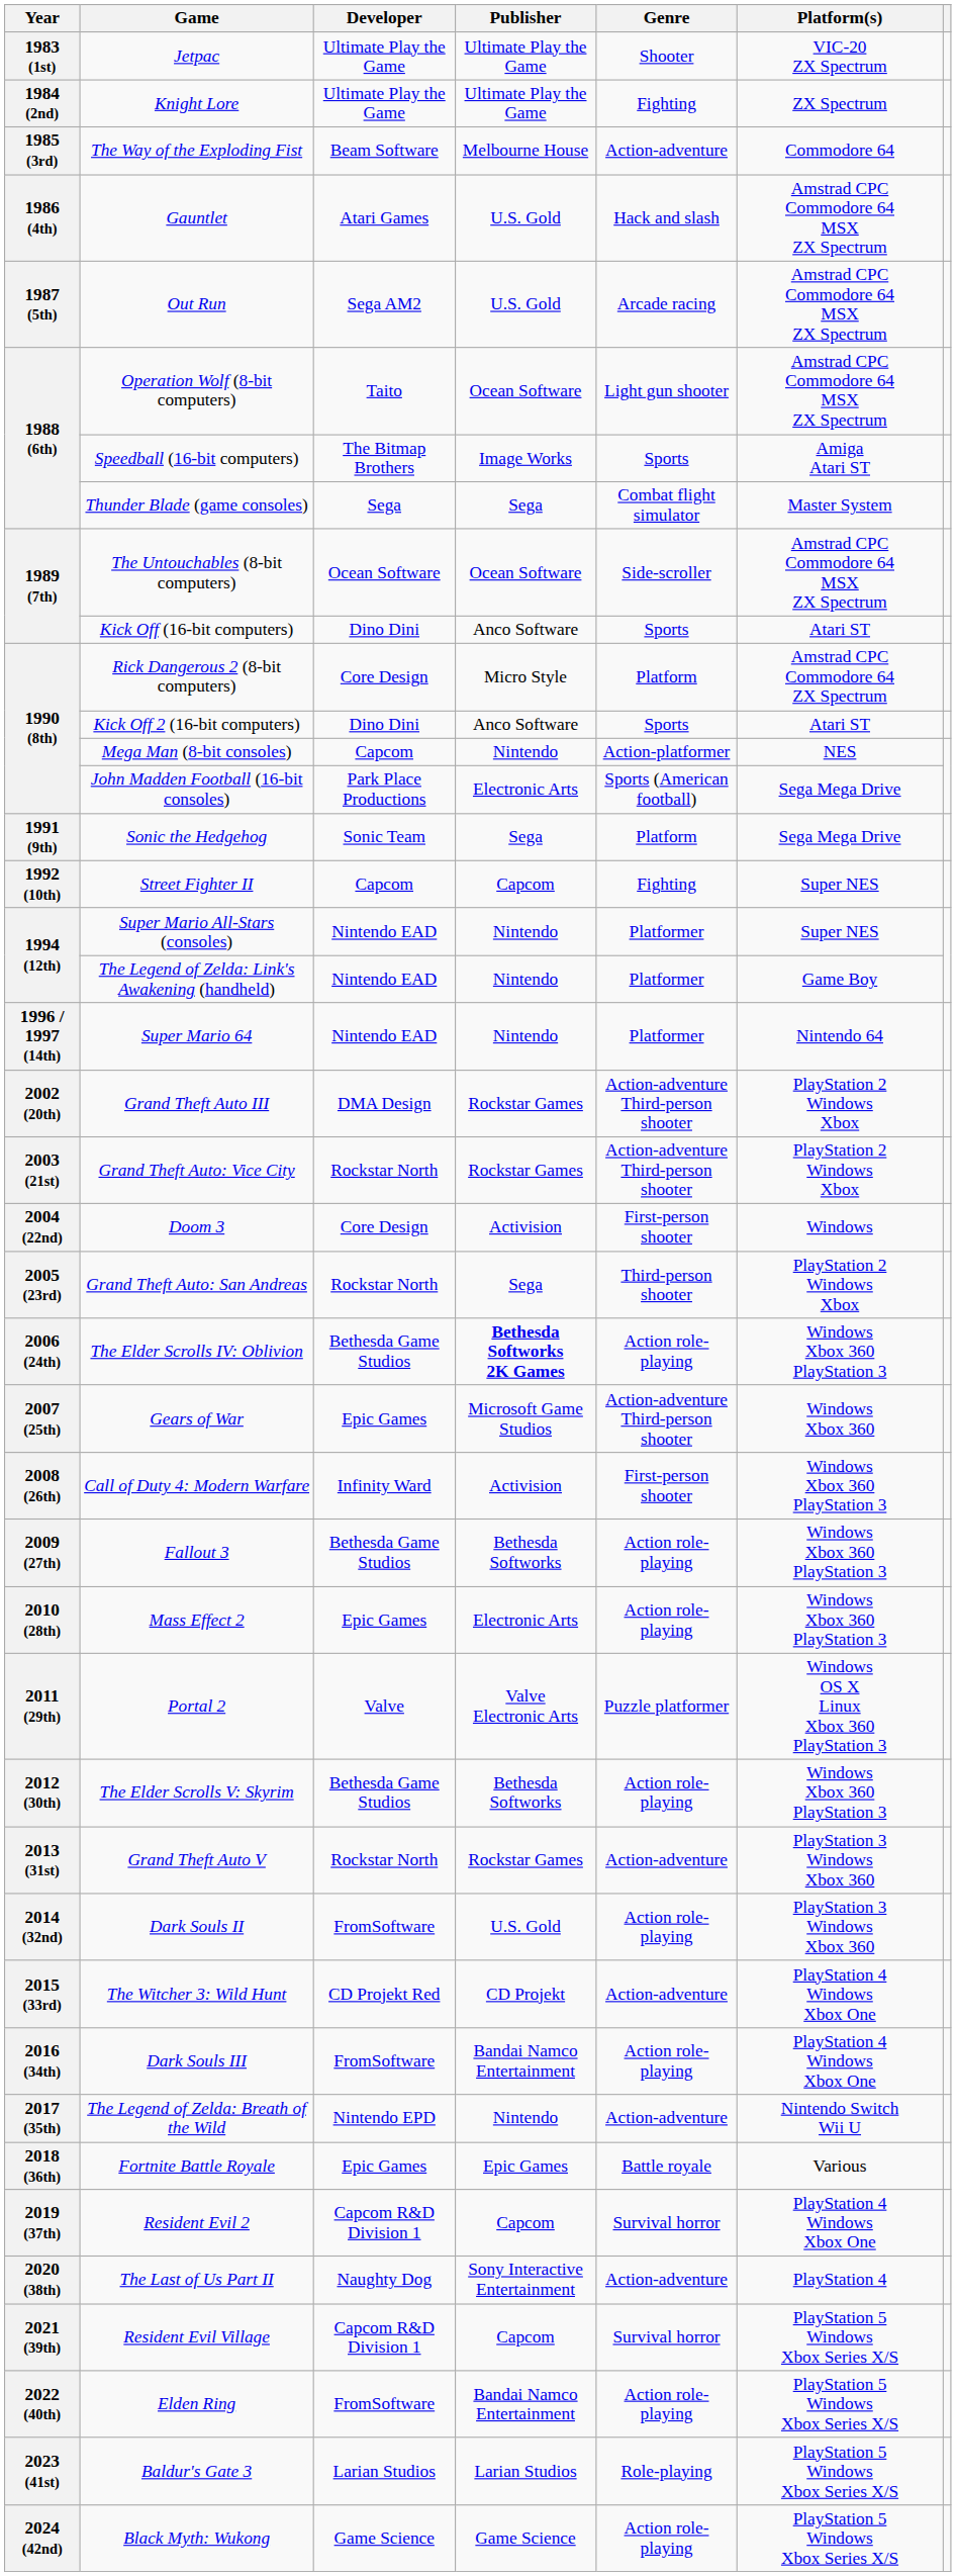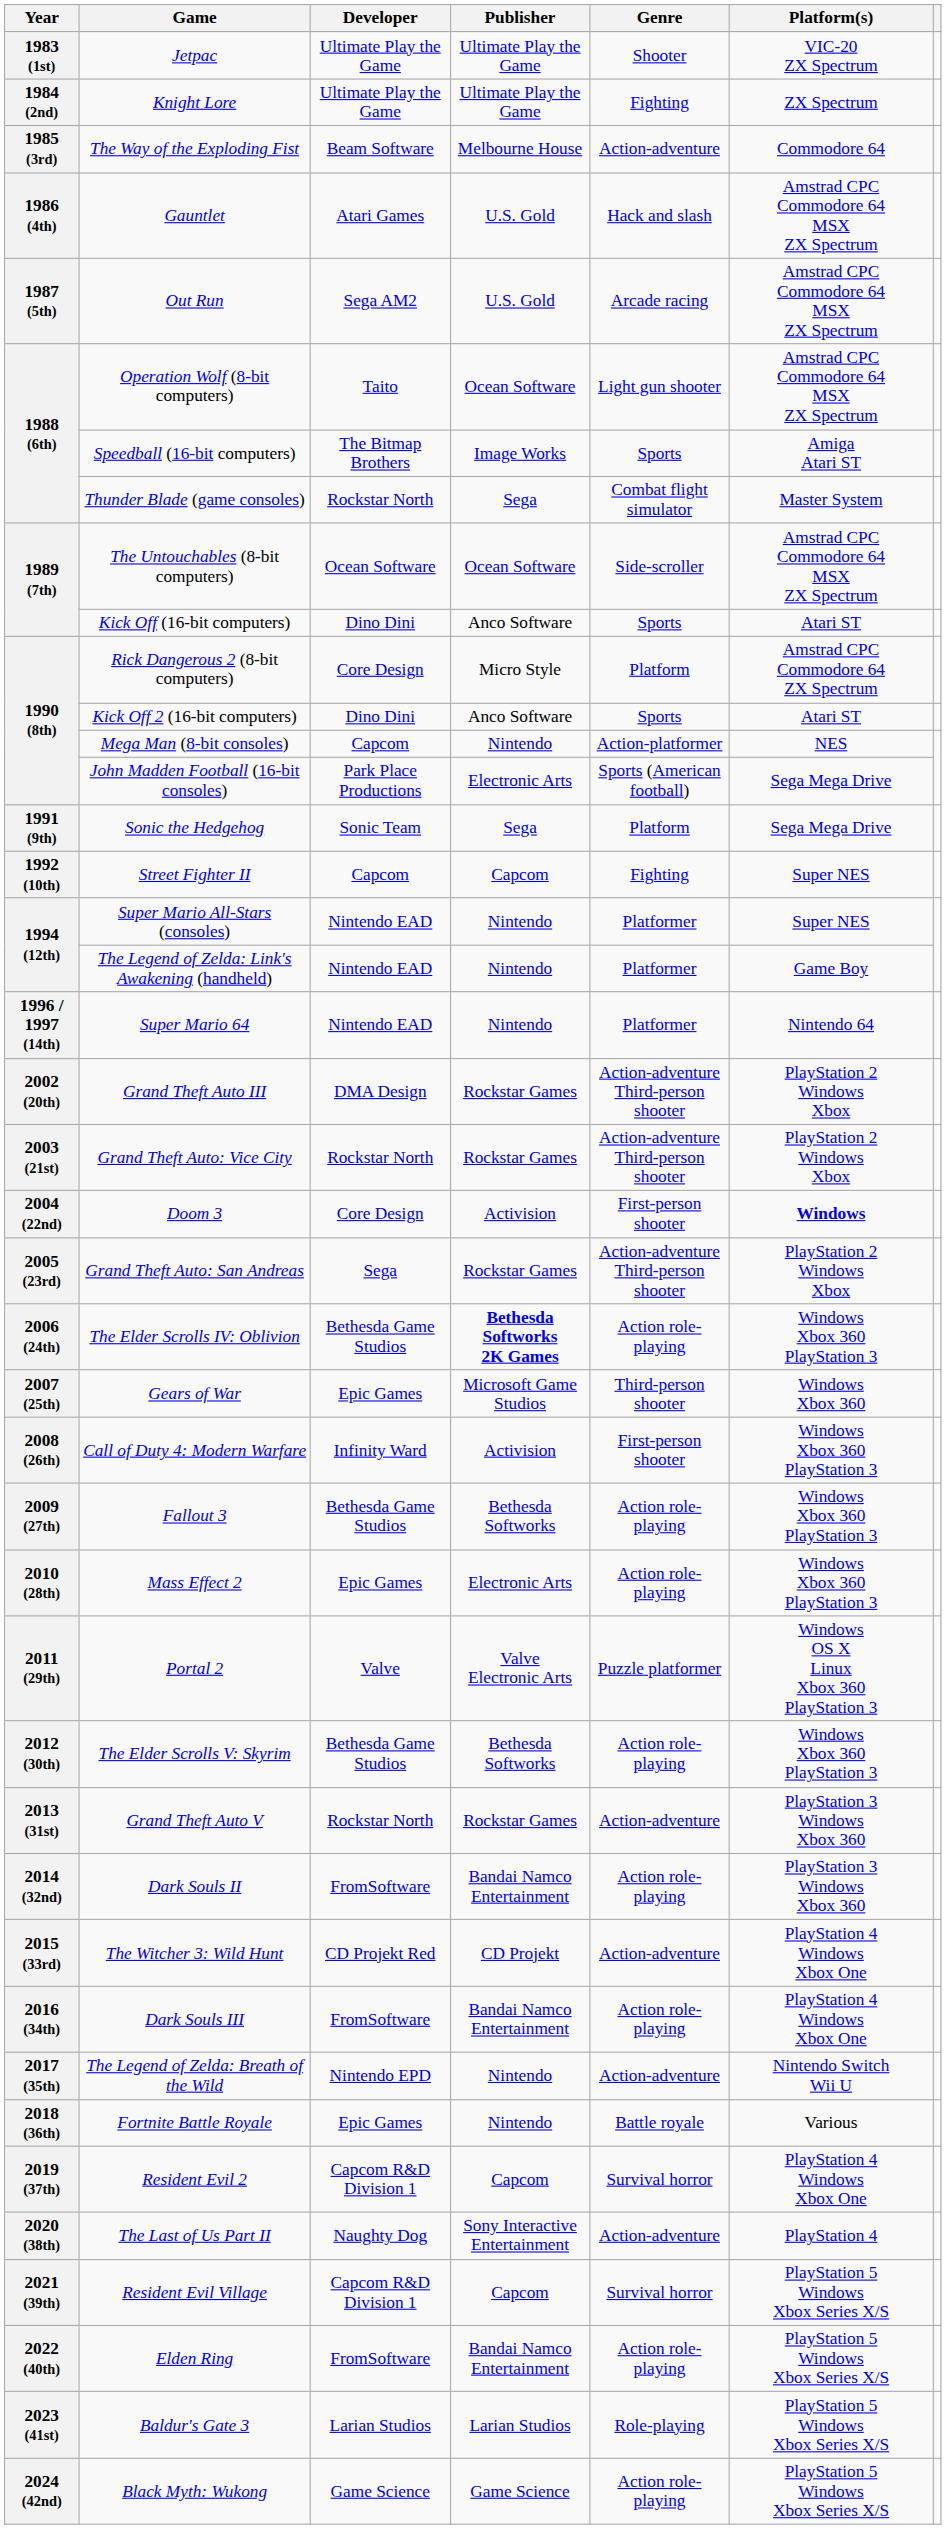 <table class="wikitable sortable" style="text-align:center;">
 <tr>
 <th scope="col" style="width:8%;">Year</th>
 <th scope="col" style="width:25%;">Game</th>
 <th scope="col" style="width:15%;">Developer</th>
 <th scope="col" style="width:15%;">Publisher</th>
 <th scope="col" style="width:15%;">Genre</th>
 <th scope="col" style="width:25%;">Platform(s)</th>
 <th scope="col" style="width:2%;" class="unsortable"></th>
 </tr>
 <tr>
 <th scope="row" style="text-align:center">1983 <br><small>(1st) </small></th>
 <td><em><a href='#'>Jetpac</a></em></td>
 <td><a href='#'>Ultimate Play the Game</a></td>
 <td><a href='#'>Ultimate Play the Game</a></td>
 <td><a href='#'>Shooter</a></td>
 <td><a href='#'>VIC-20</a><br><a href='#'>ZX Spectrum</a></td>
 <td></td>
 </tr>
 <tr>
 <th scope="row" style="text-align:center">1984 <br><small>(2nd) </small></th>
 <td><em><a href='#'>Knight Lore</a></em></td>
 <td><a href='#'>Ultimate Play the Game</a></td>
 <td><a href='#'>Ultimate Play the Game</a></td>
 <td><a href='#'>Fighting</a></td>
 <td><a href='#'>ZX Spectrum</a></td>
 <td></td>
 </tr>
 <tr>
 <th scope="row" style="text-align:center">1985 <br><small>(3rd) </small></th>
 <td><em><a href='#'>The Way of the Exploding Fist</a></em></td>
 <td><a href='#'>Beam Software</a></td>
 <td><a href='#'>Melbourne House</a></td>
 <td><a href='#'>Action-adventure</a></td>
 <td><a href='#'>Commodore 64</a></td>
 <td></td>
 </tr>
 <tr>
 <th scope="row" style="text-align:center">1986 <br><small>(4th) </small></th>
 <td><em><a href='#'>Gauntlet</a></em></td>
 <td><a href='#'>Atari Games</a></td>
 <td><a href='#'>U.S. Gold</a></td>
 <td><a href='#'>Hack and slash</a></td>
 <td><a href='#'>Amstrad CPC</a><br><a href='#'>Commodore 64</a><br><a href='#'>MSX</a><br><a href='#'>ZX Spectrum</a></td>
 <td></td>
 </tr>
 <tr>
 <th scope="row" style="text-align:center">1987 <br><small>(5th) </small></th>
 <td><em><a href='#'>Out Run</a></em></td>
 <td><a href='#'>Sega AM2</a></td>
 <td><a href='#'>U.S. Gold</a></td>
 <td><a href='#'>Arcade racing</a></td>
 <td><a href='#'>Amstrad CPC</a><br><a href='#'>Commodore 64</a><br><a href='#'>MSX</a><br><a href='#'>ZX Spectrum</a></td>
 <td></td>
 </tr>
 <tr>
 <th scope="row" rowspan="3" style="text-align:center">1988<br><small>(6th) </small></th>
 <td><em><a href='#'>Operation Wolf</a></em> (<a href='#'>8-bit</a> computers)</td>
 <td><a href='#'>Taito</a></td>
 <td><a href='#'>Ocean Software</a></td>
 <td><a href='#'>Light gun shooter</a></td>
 <td><a href='#'>Amstrad CPC</a><br><a href='#'>Commodore 64</a><br><a href='#'>MSX</a><br><a href='#'>ZX Spectrum</a></td>
 <td></td>
 </tr>
 <tr>
 <td><em><a href='#'>Speedball</a></em> (<a href='#'>16-bit</a> computers)</td>
 <td><a href='#'>The Bitmap Brothers</a></td>
 <td><a href='#'>Image Works</a></td>
 <td><a href='#'>Sports</a></td>
 <td><a href='#'>Amiga</a><br><a href='#'>Atari ST</a></td>
 <td></td>
 </tr>
 <tr>
 <td><em><a href='#'>Thunder Blade</a></em> (<a href='#'>game consoles</a>)</td>
-<td><a href='#'>Sega</a></td>
+<td><a href='#'>Rockstar North</a></td>
 <td><a href='#'>Sega</a></td>
 <td><a href='#'>Combat flight simulator</a></td>
 <td><a href='#'>Master System</a></td>
 <td></td>
 </tr>
 <tr>
 <th scope="row" rowspan="2" style="text-align:center">1989<br><small>(7th) </small></th>
 <td><em><a href='#'>The Untouchables</a></em> (8-bit computers)</td>
 <td><a href='#'>Ocean Software</a></td>
 <td><a href='#'>Ocean Software</a></td>
 <td><a href='#'>Side-scroller</a></td>
 <td><a href='#'>Amstrad CPC</a><br><a href='#'>Commodore 64</a><br><a href='#'>MSX</a><br><a href='#'>ZX Spectrum</a></td>
 <td></td>
 </tr>
 <tr>
 <td><em><a href='#'>Kick Off</a></em> (16-bit computers)</td>
 <td><a href='#'>Dino Dini</a></td>
 <td>Anco Software</td>
 <td><a href='#'>Sports</a></td>
 <td><a href='#'>Atari ST</a></td>
 <td></td>
 </tr>
 <tr>
 <th scope="row" rowspan="4" style="text-align:center">1990<br><small>(8th) </small></th>
 <td><em><a href='#'>Rick Dangerous 2</a></em> (8-bit computers)</td>
 <td><a href='#'>Core Design</a></td>
 <td>Micro Style</td>
 <td><a href='#'>Platform</a></td>
 <td><a href='#'>Amstrad CPC</a><br><a href='#'>Commodore 64</a><br><a href='#'>ZX Spectrum</a></td>
 <td></td>
 </tr>
 <tr>
 <td><em><a href='#'>Kick Off 2</a></em> (16-bit computers)</td>
 <td><a href='#'>Dino Dini</a></td>
 <td>Anco Software</td>
 <td><a href='#'>Sports</a></td>
 <td><a href='#'>Atari ST</a></td>
 <td></td>
 </tr>
 <tr>
 <td><em><a href='#'>Mega Man</a></em> (<a href='#'>8-bit consoles</a>)</td>
 <td><a href='#'>Capcom</a></td>
 <td><a href='#'>Nintendo</a></td>
 <td><a href='#'>Action-platformer</a></td>
 <td><a href='#'>NES</a></td>
 <td rowspan="2"></td>
 </tr>
 <tr>
 <td><em><a href='#'>John Madden Football</a></em> (<a href='#'>16-bit consoles</a>)</td>
 <td><a href='#'>Park Place Productions</a></td>
 <td><a href='#'>Electronic Arts</a></td>
 <td><a href='#'>Sports</a> (<a href='#'>American football</a>)</td>
 <td><a href='#'>Sega Mega Drive</a></td>
 </tr>
 <tr>
 <th scope="row" style="text-align:center">1991<br><small>(9th) </small></th>
 <td><em><a href='#'>Sonic the Hedgehog</a></em></td>
 <td><a href='#'>Sonic Team</a></td>
 <td><a href='#'>Sega</a></td>
 <td><a href='#'>Platform</a></td>
 <td><a href='#'>Sega Mega Drive</a></td>
 <td></td>
 </tr>
 <tr>
 <th scope="row" style="text-align:center">1992<br><small>(10th) </small></th>
 <td><em><a href='#'>Street Fighter II</a></em></td>
 <td><a href='#'>Capcom</a></td>
 <td><a href='#'>Capcom</a></td>
 <td><a href='#'>Fighting</a></td>
 <td><a href='#'>Super NES</a></td>
 <td></td>
 </tr>
 <tr>
 <th scope="row" style="text-align:center" rowspan="2">1994<br><small>(12th) </small></th>
 <td><em><a href='#'>Super Mario All-Stars</a></em> (<a href='#'>consoles</a>)</td>
 <td><a href='#'>Nintendo EAD</a></td>
 <td><a href='#'>Nintendo</a></td>
 <td><a href='#'>Platformer</a></td>
 <td><a href='#'>Super NES</a></td>
 <td rowspan="2"></td>
 </tr>
 <tr>
 <td><em><a href='#'>The Legend of Zelda: Link's Awakening</a></em> (<a href='#'>handheld</a>)</td>
 <td><a href='#'>Nintendo EAD</a></td>
 <td><a href='#'>Nintendo</a></td>
 <td><a href='#'>Platformer</a></td>
 <td><a href='#'>Game Boy</a></td>
 </tr>
 <tr>
 <th scope="row" style="text-align:center">1996 / 1997 <br><small>(14th) </small></th>
 <td><em><a href='#'>Super Mario 64</a></em></td>
 <td><a href='#'>Nintendo EAD</a></td>
 <td><a href='#'>Nintendo</a></td>
 <td><a href='#'>Platformer</a></td>
 <td><a href='#'>Nintendo 64</a></td>
 <td></td>
 </tr>
 <tr>
 <th scope="row" style="text-align:center">2002 <br><small>(20th) </small></th>
 <td><em><a href='#'>Grand Theft Auto III</a></em></td>
 <td><a href='#'>DMA Design</a></td>
 <td><a href='#'>Rockstar Games</a></td>
 <td><a href='#'>Action-adventure</a><br> <a href='#'>Third-person shooter</a></td>
 <td><a href='#'>PlayStation 2</a><br> <a href='#'>Windows</a><br> <a href='#'>Xbox</a></td>
 <td></td>
 </tr>
 <tr>
 <th scope="row" style="text-align:center">2003 <br><small>(21st) </small></th>
 <td><em><a href='#'>Grand Theft Auto: Vice City</a></em></td>
 <td><a href='#'>Rockstar North</a></td>
 <td><a href='#'>Rockstar Games</a></td>
 <td><a href='#'>Action-adventure</a><br> <a href='#'>Third-person shooter</a></td>
 <td><a href='#'>PlayStation 2</a><br> <a href='#'>Windows</a><br> <a href='#'>Xbox</a></td>
 <td></td>
 </tr>
 <tr>
 <th scope="row" style="text-align:center">2004 <br><small>(22nd) </small></th>
 <td><em><a href='#'>Doom 3</a></em></td>
 <td><a href='#'>Core Design</a></td>
 <td><a href='#'>Activision</a></td>
 <td><a href='#'>First-person shooter</a></td>
-<td><a href='#'>Windows</a></td>
+<td><strong><a href='#'>Windows</a></strong></td>
 <td></td>
 </tr>
 <tr>
 <th scope="row" style="text-align:center">2005 <br><small>(23rd) </small></th>
 <td><em><a href='#'>Grand Theft Auto: San Andreas</a></em></td>
-<td><a href='#'>Rockstar North</a></td>
 <td><a href='#'>Sega</a></td>
-<td><a href='#'>Third-person shooter</a></td>
+<td><a href='#'>Rockstar Games</a></td>
+<td><a href='#'>Action-adventure</a><br> <a href='#'>Third-person shooter</a></td>
 <td><a href='#'>PlayStation 2</a><br> <a href='#'>Windows</a><br> <a href='#'>Xbox</a></td>
 <td></td>
 </tr>
 <tr>
 <th scope="row" style="text-align:center">2006 <br><small>(24th) </small></th>
 <td><em><a href='#'>The Elder Scrolls IV: Oblivion</a></em></td>
 <td><a href='#'>Bethesda Game Studios</a></td>
 <td><strong><a href='#'>Bethesda Softworks</a> <br> <a href='#'>2K Games</a></strong></td>
 <td><a href='#'>Action role-playing</a></td>
 <td><a href='#'>Windows</a><br> <a href='#'>Xbox 360</a><br> <a href='#'>PlayStation 3</a></td>
 <td></td>
 </tr>
 <tr>
 <th scope="row" style="text-align:center">2007 <br><small>(25th) </small></th>
 <td><em><a href='#'>Gears of War</a></em></td>
 <td><a href='#'>Epic Games</a></td>
 <td><a href='#'>Microsoft Game Studios</a></td>
-<td><a href='#'>Action-adventure</a><br> <a href='#'>Third-person shooter</a></td>
+<td><a href='#'>Third-person shooter</a></td>
 <td><a href='#'>Windows</a><br> <a href='#'>Xbox 360</a></td>
 <td></td>
 </tr>
 <tr>
 <th scope="row" style="text-align:center">2008 <br><small>(26th) </small></th>
 <td><em><a href='#'>Call of Duty 4: Modern Warfare</a></em></td>
 <td><a href='#'>Infinity Ward</a></td>
 <td><a href='#'>Activision</a></td>
 <td><a href='#'>First-person shooter</a></td>
 <td><a href='#'>Windows</a><br> <a href='#'>Xbox 360</a><br> <a href='#'>PlayStation 3</a></td>
 <td></td>
 </tr>
 <tr>
 <th scope="row" style="text-align:center">2009 <br><small>(27th) </small></th>
 <td><em><a href='#'>Fallout 3</a></em></td>
 <td><a href='#'>Bethesda Game Studios</a></td>
 <td><a href='#'>Bethesda Softworks</a></td>
 <td><a href='#'>Action role-playing</a></td>
 <td><a href='#'>Windows</a><br> <a href='#'>Xbox 360</a><br> <a href='#'>PlayStation 3</a></td>
 <td></td>
 </tr>
 <tr>
 <th scope="row" style="text-align:center">2010 <br><small>(28th) </small></th>
 <td><em><a href='#'>Mass Effect 2</a></em></td>
 <td><a href='#'>Epic Games</a></td>
 <td><a href='#'>Electronic Arts</a></td>
 <td><a href='#'>Action role-playing</a></td>
 <td><a href='#'>Windows</a><br> <a href='#'>Xbox 360</a><br> <a href='#'>PlayStation 3</a></td>
 <td></td>
 </tr>
 <tr>
 <th scope="row" style="text-align:center">2011 <br><small>(29th) </small></th>
 <td><em><a href='#'>Portal 2</a></em></td>
 <td><a href='#'>Valve</a></td>
 <td><a href='#'>Valve</a> <br> <a href='#'>Electronic Arts</a></td>
 <td><a href='#'>Puzzle platformer</a></td>
 <td><a href='#'>Windows</a><br> <a href='#'>OS X</a><br> <a href='#'>Linux</a><br> <a href='#'>Xbox 360</a><br> <a href='#'>PlayStation 3</a></td>
 <td></td>
 </tr>
 <tr>
 <th scope="row" style="text-align:center">2012 <br><small>(30th) </small></th>
 <td><em><a href='#'>The Elder Scrolls V: Skyrim</a></em></td>
 <td><a href='#'>Bethesda Game Studios</a></td>
 <td><a href='#'>Bethesda Softworks</a></td>
 <td><a href='#'>Action role-playing</a></td>
 <td><a href='#'>Windows</a><br> <a href='#'>Xbox 360</a><br> <a href='#'>PlayStation 3</a></td>
 <td></td>
 </tr>
 <tr>
 <th scope="row" style="text-align:center">2013 <br><small>(31st) </small></th>
 <td><em><a href='#'>Grand Theft Auto V</a></em></td>
 <td><a href='#'>Rockstar North</a></td>
 <td><a href='#'>Rockstar Games</a></td>
 <td><a href='#'>Action-adventure</a></td>
 <td><a href='#'>PlayStation 3</a><br> <a href='#'>Windows</a><br> <a href='#'>Xbox 360</a></td>
 <td></td>
 </tr>
 <tr>
 <th scope="row" style="text-align:center">2014 <br><small>(32nd) </small></th>
 <td><em><a href='#'>Dark Souls II</a></em></td>
 <td><a href='#'>FromSoftware</a></td>
-<td><a href='#'>U.S. Gold</a></td>
+<td><a href='#'>Bandai Namco Entertainment</a></td>
 <td><a href='#'>Action role-playing</a></td>
 <td><a href='#'>PlayStation 3</a> <br><a href='#'>Windows</a><br> <a href='#'>Xbox 360</a></td>
 <td></td>
 </tr>
 <tr>
 <th scope="row" style="text-align:center">2015 <br><small>(33rd) </small></th>
 <td><em><a href='#'>The Witcher 3: Wild Hunt</a></em></td>
 <td><a href='#'>CD Projekt Red</a></td>
 <td><a href='#'>CD Projekt</a></td>
 <td><a href='#'>Action-adventure</a></td>
 <td><a href='#'>PlayStation 4</a><br> <a href='#'>Windows</a><br> <a href='#'>Xbox One</a></td>
 <td></td>
 </tr>
 <tr>
 <th scope="row" style="text-align:center">2016 <br><small>(34th) </small></th>
 <td><em><a href='#'>Dark Souls III</a></em></td>
 <td><a href='#'>FromSoftware</a></td>
 <td><a href='#'>Bandai Namco Entertainment</a></td>
 <td><a href='#'>Action role-playing</a></td>
 <td><a href='#'>PlayStation 4</a><br> <a href='#'>Windows</a><br> <a href='#'>Xbox One</a></td>
 <td></td>
 </tr>
 <tr>
 <th scope="row" style="text-align:center">2017 <br><small>(35th) </small></th>
 <td><em><a href='#'>The Legend of Zelda: Breath of the Wild</a></em></td>
 <td><a href='#'>Nintendo EPD</a></td>
 <td><a href='#'>Nintendo</a></td>
 <td><a href='#'>Action-adventure</a></td>
 <td><a href='#'>Nintendo Switch</a><br><a href='#'>Wii U</a></td>
 <td></td>
 </tr>
 <tr>
 <th scope="row" style="text-align:center">2018 <br><small>(36th) </small></th>
 <td><em><a href='#'>Fortnite Battle Royale</a></em></td>
 <td><a href='#'>Epic Games</a></td>
-<td><a href='#'>Epic Games</a></td>
+<td><a href='#'>Nintendo</a></td>
 <td><a href='#'>Battle royale</a></td>
 <td>Various</td>
 <td></td>
 </tr>
 <tr>
 <th scope="row" style="text-align:center">2019<br><small>(37th)</small></th>
 <td><em><a href='#'>Resident Evil 2</a></em></td>
 <td><a href='#'>Capcom R&D Division 1</a></td>
 <td><a href='#'>Capcom</a></td>
 <td><a href='#'>Survival horror</a></td>
 <td><a href='#'>PlayStation 4</a><br> <a href='#'>Windows</a><br> <a href='#'>Xbox One</a></td>
 <td></td>
 </tr>
 <tr>
 <th scope="row" style="text-align:center">2020<br><small>(38th)</small></th>
 <td><em><a href='#'>The Last of Us Part II</a></em></td>
 <td><a href='#'>Naughty Dog</a></td>
 <td><a href='#'>Sony Interactive Entertainment</a></td>
 <td><a href='#'>Action-adventure</a></td>
 <td><a href='#'>PlayStation 4</a></td>
 <td></td>
 </tr>
 <tr>
 <th scope="row" style="text-align:center">2021<br><small>(39th)</small></th>
 <td><em><a href='#'>Resident Evil Village</a></em></td>
 <td><a href='#'>Capcom R&D Division 1</a></td>
 <td><a href='#'>Capcom</a></td>
 <td><a href='#'>Survival horror</a></td>
 <td><a href='#'>PlayStation 5</a><br><a href='#'>Windows</a><br><a href='#'>Xbox Series X/S</a></td>
 <td></td>
 </tr>
 <tr>
 <th scope="row" style="text-align:center">2022<br><small>(40th)</small></th>
 <td><em><a href='#'>Elden Ring</a></em></td>
 <td><a href='#'>FromSoftware</a></td>
 <td><a href='#'>Bandai Namco Entertainment</a></td>
 <td><a href='#'>Action role-playing</a></td>
 <td><a href='#'>PlayStation 5</a><br><a href='#'>Windows</a><br><a href='#'>Xbox Series X/S</a></td>
 <td></td>
 </tr>
 <tr>
 <th scope="row" style="text-align:center">2023<br><small>(41st)</small></th>
 <td><em><a href='#'>Baldur's Gate 3</a></em></td>
 <td><a href='#'>Larian Studios</a></td>
 <td><a href='#'>Larian Studios</a></td>
 <td><a href='#'>Role-playing</a></td>
 <td><a href='#'>PlayStation 5</a><br><a href='#'>Windows</a><br><a href='#'>Xbox Series X/S</a></td>
 <td></td>
 </tr>
 <tr>
 <th scope="row" style="text-align:center">2024<br><small>(42nd)</small></th>
 <td><em><a href='#'>Black Myth: Wukong</a></em></td>
 <td><a href='#'>Game Science</a></td>
 <td><a href='#'>Game Science</a></td>
 <td><a href='#'>Action role-playing</a></td>
 <td><a href='#'>PlayStation 5</a><br><a href='#'>Windows</a><br><a href='#'>Xbox Series X/S</a></td>
 <td></td>
 </tr>
 </table>
